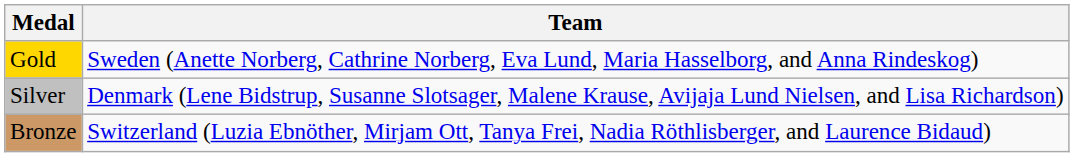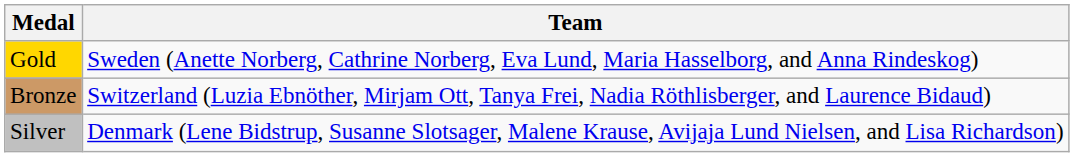 <table class="wikitable">
 <tr>
 <th>Medal</th>
 <th>Team</th>
 </tr>
 <tr>
 <td bgcolor="gold">Gold</td>
 <td>  <a href='#'>Sweden</a> (<a href='#'>Anette Norberg</a>, <a href='#'>Cathrine Norberg</a>, <a href='#'>Eva Lund</a>, <a href='#'>Maria Hasselborg</a>, and <a href='#'>Anna Rindeskog</a>)</td>
 </tr>
 <tr>
+<td bgcolor="CC9966">Bronze</td>
+<td>  <a href='#'>Switzerland</a> (<a href='#'>Luzia Ebnöther</a>, <a href='#'>Mirjam Ott</a>, <a href='#'>Tanya Frei</a>, <a href='#'>Nadia Röthlisberger</a>, and <a href='#'>Laurence Bidaud</a>)</td>
+</tr>
+<tr>
 <td bgcolor="silver">Silver</td>
 <td>  <a href='#'>Denmark</a> (<a href='#'>Lene Bidstrup</a>, <a href='#'>Susanne Slotsager</a>, <a href='#'>Malene Krause</a>, <a href='#'>Avijaja Lund Nielsen</a>, and <a href='#'>Lisa Richardson</a>)</td>
 </tr>
-<tr>
-<td bgcolor="CC9966">Bronze</td>
-<td>  <a href='#'>Switzerland</a> (<a href='#'>Luzia Ebnöther</a>, <a href='#'>Mirjam Ott</a>, <a href='#'>Tanya Frei</a>, <a href='#'>Nadia Röthlisberger</a>, and <a href='#'>Laurence Bidaud</a>)</td>
-</tr>
 </table>
